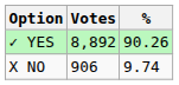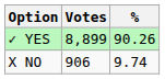 <table class="wikitable">
 <tr>
 <th>Option</th>
 <th>Votes</th>
 <th>%</th>
 </tr>
 <tr>
 <td style=background:#bbf8be>✓ YES</td>
-<td style=background:#bbf8be>8,892</td>
+<td style=background:#bbf8be>8,899</td>
 <td style=background:#bbf8be>90.26</td>
 </tr>
 <tr>
 <td>X NO</td>
 <td>906</td>
 <td>9.74</td>
 </tr>
 </table>
